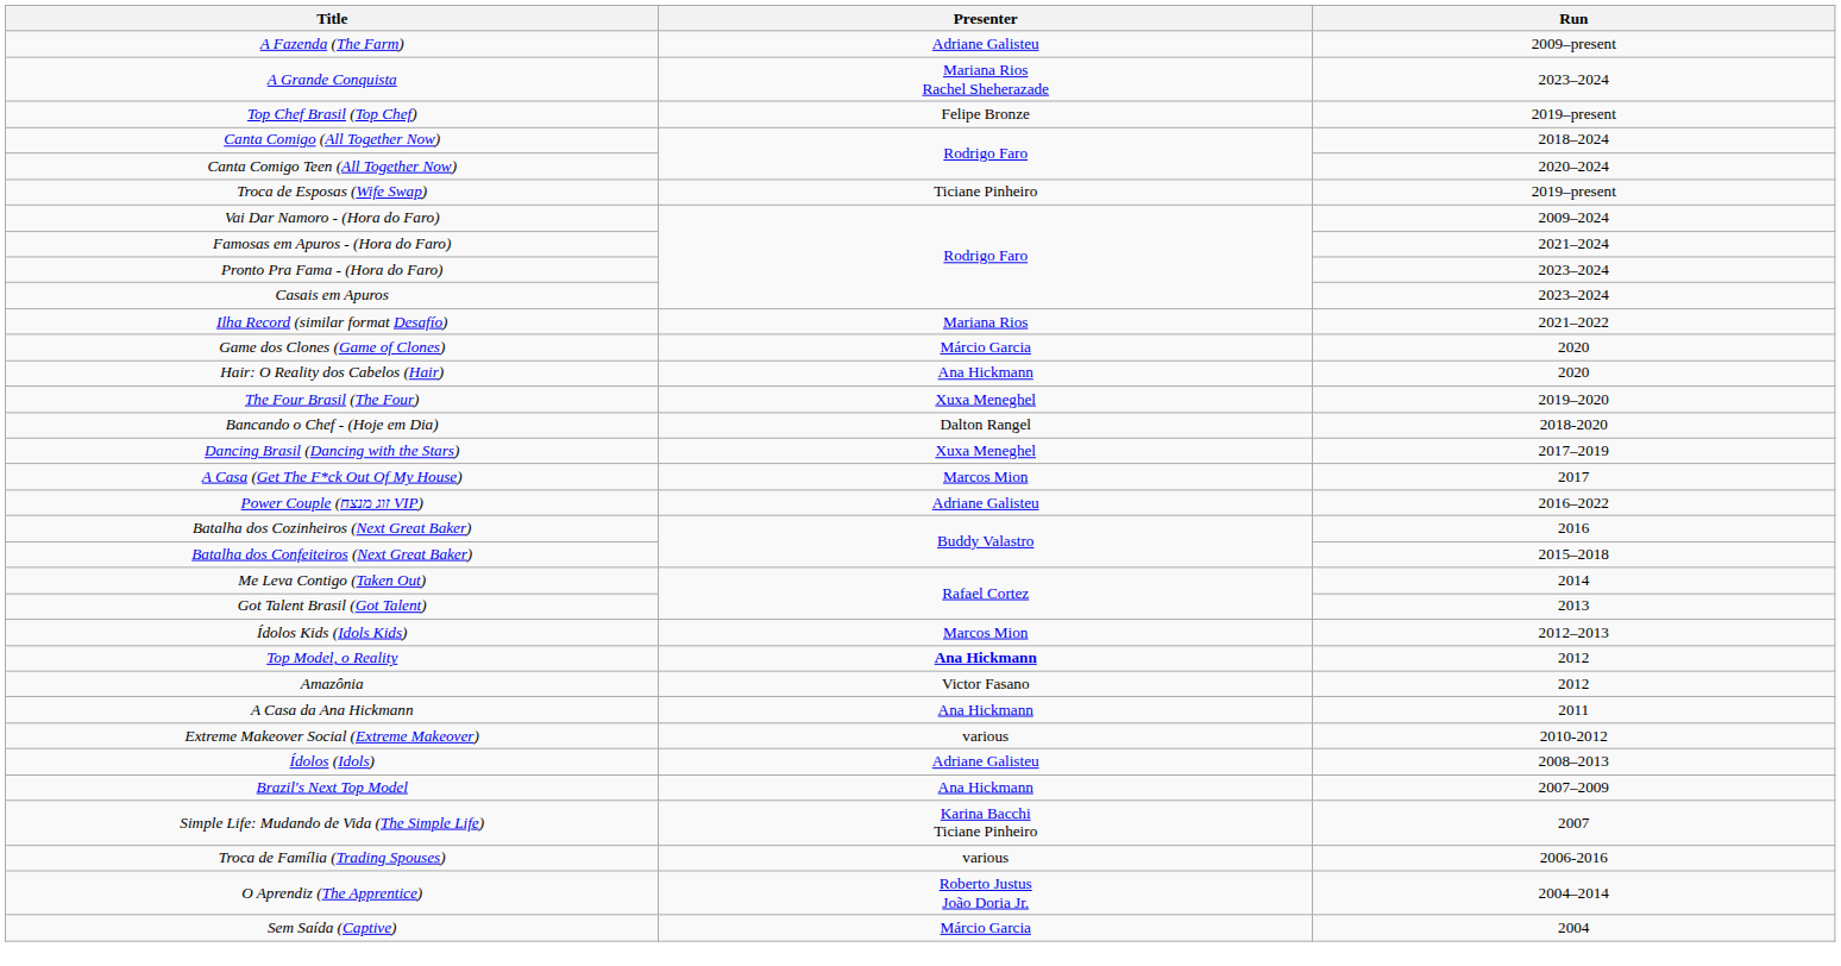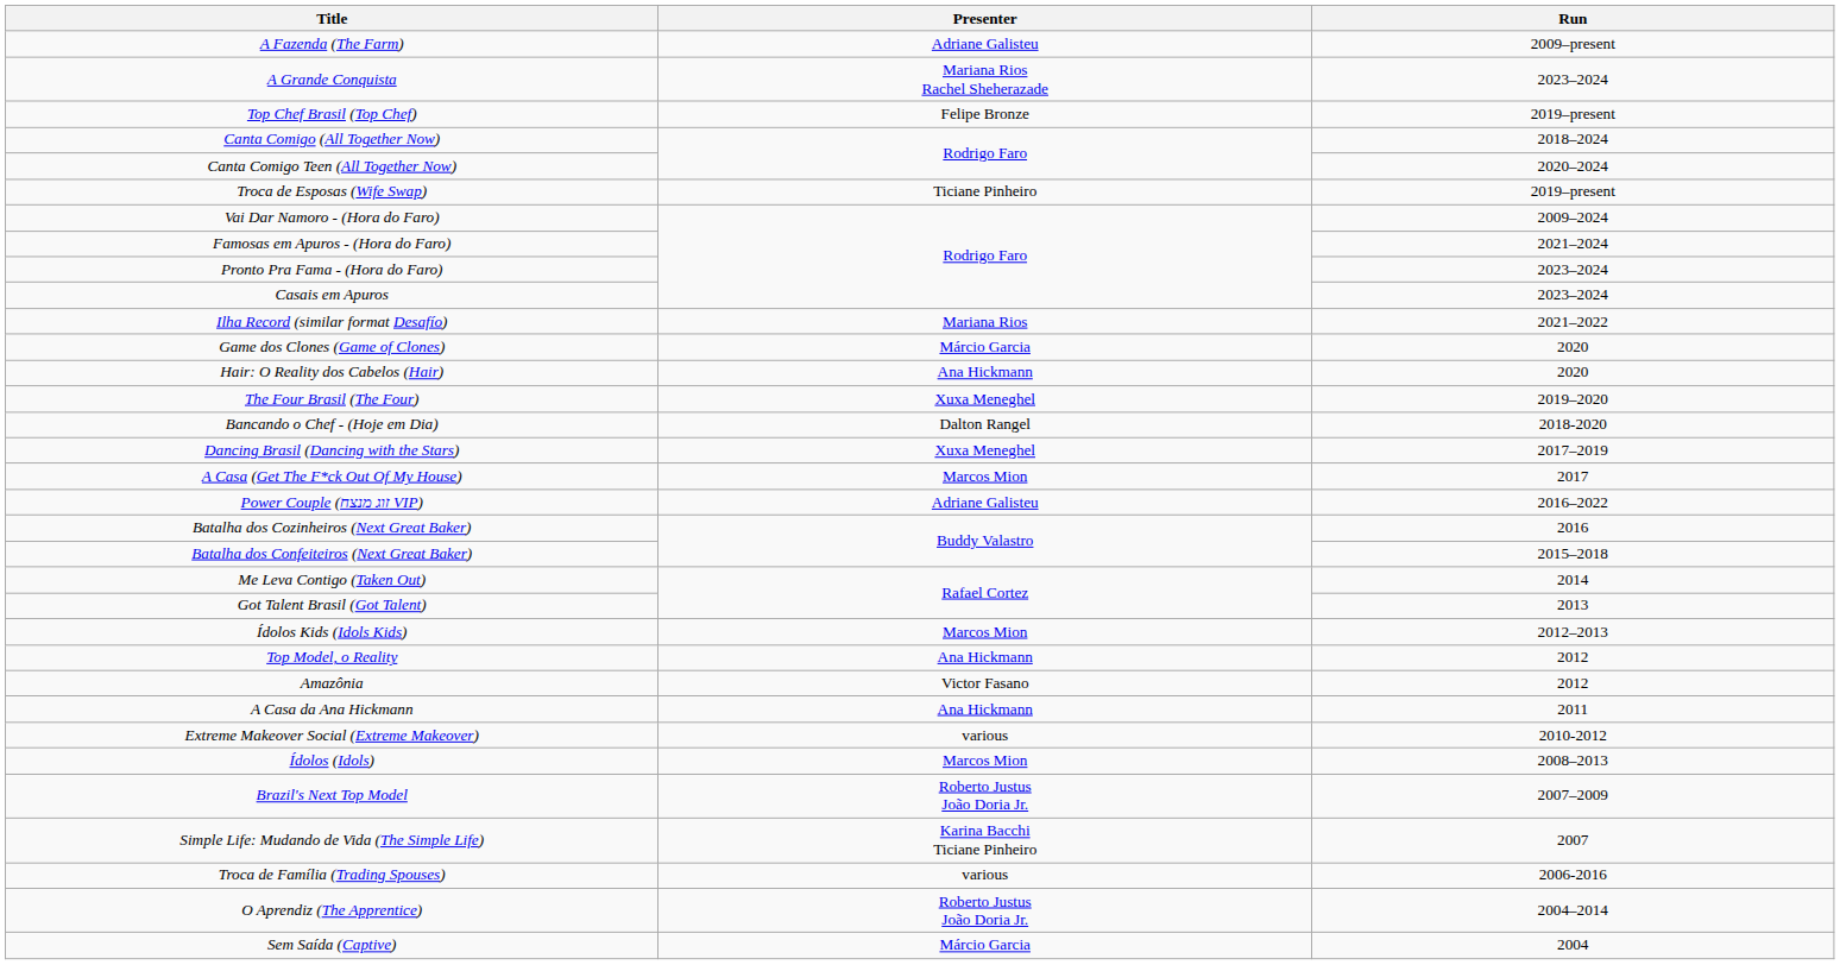 <table class="wikitable sortable" style="width:80%; font-size:85%;">
 <tr>
 <th style="width:25%;">Title</th>
 <th style="width:25%;">Presenter</th>
 <th style="width:20%;">Run</th>
 </tr>
 <tr align=center>
 <td><em><a href='#'>A Fazenda</a> (<a href='#'>The Farm</a>)</em></td>
 <td><a href='#'>Adriane Galisteu</a></td>
 <td>2009–present</td>
 </tr>
 <tr align=center>
 <td><em><a href='#'>A Grande Conquista</a></em></td>
 <td><a href='#'>Mariana Rios</a> <br> <a href='#'>Rachel Sheherazade</a></td>
 <td>2023–2024</td>
 </tr>
 <tr align=center>
 <td><em><a href='#'>Top Chef Brasil</a> (<a href='#'>Top Chef</a>)</em></td>
 <td>Felipe Bronze</td>
 <td>2019–present</td>
 </tr>
 <tr align=center>
 <td><em><a href='#'>Canta Comigo</a> (<a href='#'>All Together Now</a>)</em></td>
 <td rowspan="2"><a href='#'>Rodrigo Faro</a></td>
 <td>2018–2024</td>
 </tr>
 <tr align=center>
 <td><em>Canta Comigo Teen (<a href='#'>All Together Now</a>)</em></td>
 <td>2020–2024</td>
 </tr>
 <tr align=center>
 <td><em>Troca de Esposas (<a href='#'>Wife Swap</a>)</em></td>
 <td>Ticiane Pinheiro</td>
 <td>2019–present</td>
 </tr>
 <tr align=center>
 <td><em>Vai Dar Namoro</em> - <em>(Hora do Faro)</em></td>
 <td rowspan="4"><a href='#'>Rodrigo Faro</a></td>
 <td>2009–2024</td>
 </tr>
 <tr align=center>
 <td><em>Famosas em Apuros</em> - <em>(Hora do Faro)</em></td>
 <td>2021–2024</td>
 </tr>
 <tr align=center>
 <td><em>Pronto Pra Fama</em> - <em>(Hora do Faro)</em></td>
 <td>2023–2024</td>
 </tr>
 <tr align=center>
 <td><em>Casais em Apuros</em></td>
 <td>2023–2024</td>
 </tr>
 <tr align=center>
 <td><em><a href='#'>Ilha Record</a> (similar format <a href='#'>Desafío</a>)</em></td>
 <td><a href='#'>Mariana Rios</a></td>
 <td>2021–2022</td>
 </tr>
 <tr align=center>
 <td><em>Game dos Clones (<a href='#'>Game of Clones</a>)</em></td>
 <td><a href='#'>Márcio Garcia</a></td>
 <td>2020</td>
 </tr>
 <tr align=center>
 <td><em>Hair: O Reality dos Cabelos (<a href='#'>Hair</a>)</em></td>
 <td><a href='#'>Ana Hickmann</a></td>
 <td>2020</td>
 </tr>
 <tr align=center>
 <td><em><a href='#'>The Four Brasil</a> (<a href='#'>The Four</a>)</em></td>
 <td><a href='#'>Xuxa Meneghel</a></td>
 <td>2019–2020</td>
 </tr>
 <tr align=center>
 <td><em>Bancando o Chef</em> - <em>(Hoje em Dia)</em></td>
 <td>Dalton Rangel</td>
 <td>2018-2020</td>
 </tr>
 <tr align=center>
 <td><em><a href='#'>Dancing Brasil</a> (<a href='#'>Dancing with the Stars</a>)</em></td>
 <td><a href='#'>Xuxa Meneghel</a></td>
 <td>2017–2019</td>
 </tr>
 <tr align=center>
 <td><em><a href='#'>A Casa</a> (<a href='#'>Get The F*ck Out Of My House</a>)</em></td>
 <td><a href='#'>Marcos Mion</a></td>
 <td>2017</td>
 </tr>
 <tr align=center>
 <td><em><a href='#'>Power Couple</a> (<a href='#'>זוג מנצח VIP</a>)</em></td>
 <td><a href='#'>Adriane Galisteu</a></td>
 <td>2016–2022</td>
 </tr>
 <tr align=center>
 <td><em>Batalha dos Cozinheiros (<a href='#'>Next Great Baker</a>)</em></td>
 <td rowspan="2"><a href='#'>Buddy Valastro</a></td>
 <td>2016</td>
 </tr>
 <tr align=center>
 <td><em><a href='#'>Batalha dos Confeiteiros</a> (<a href='#'>Next Great Baker</a>)</em></td>
 <td>2015–2018</td>
 </tr>
 <tr align=center>
 <td><em>Me Leva Contigo (<a href='#'>Taken Out</a>)</em></td>
 <td rowspan="2"><a href='#'>Rafael Cortez</a></td>
 <td>2014</td>
 </tr>
 <tr align=center>
 <td><em>Got Talent Brasil (<a href='#'>Got Talent</a>)</em></td>
 <td>2013</td>
 </tr>
 <tr align=center>
 <td><em>Ídolos Kids (<a href='#'>Idols Kids</a>)</em></td>
 <td><a href='#'>Marcos Mion</a></td>
 <td>2012–2013</td>
 </tr>
 <tr align=center>
 <td><em><a href='#'>Top Model, o Reality</a></em></td>
-<td><strong><a href='#'>Ana Hickmann</a></strong></td>
+<td><a href='#'>Ana Hickmann</a></td>
 <td>2012</td>
 </tr>
 <tr align=center>
 <td><em>Amazônia</em></td>
 <td>Victor Fasano</td>
 <td>2012</td>
 </tr>
 <tr align=center>
 <td><em>A Casa da Ana Hickmann</em></td>
 <td><a href='#'>Ana Hickmann</a></td>
 <td>2011</td>
 </tr>
 <tr align=center>
 <td><em>Extreme Makeover Social (<a href='#'>Extreme Makeover</a>)</em></td>
 <td>various</td>
 <td>2010-2012</td>
 </tr>
 <tr align=center>
 <td><em><a href='#'>Ídolos</a> (<a href='#'>Idols</a>)</em></td>
-<td><a href='#'>Adriane Galisteu</a></td>
+<td><a href='#'>Marcos Mion</a></td>
 <td>2008–2013</td>
 </tr>
 <tr align=center>
 <td><em><a href='#'>Brazil's Next Top Model</a></em></td>
-<td><a href='#'>Ana Hickmann</a></td>
+<td><a href='#'>Roberto Justus</a> <br> <a href='#'>João Doria Jr.</a></td>
 <td>2007–2009</td>
 </tr>
 <tr align=center>
 <td><em>Simple Life: Mudando de Vida (<a href='#'>The Simple Life</a>)</em></td>
 <td><a href='#'>Karina Bacchi</a> <br> Ticiane Pinheiro</td>
 <td>2007</td>
 </tr>
 <tr align=center>
 <td><em>Troca de Família (<a href='#'>Trading Spouses</a>)</em></td>
 <td>various</td>
 <td>2006-2016</td>
 </tr>
 <tr align=center>
 <td><em>O Aprendiz (<a href='#'>The Apprentice</a>)</em></td>
 <td><a href='#'>Roberto Justus</a> <br> <a href='#'>João Doria Jr.</a></td>
 <td>2004–2014</td>
 </tr>
 <tr align=center>
 <td><em>Sem Saída (<a href='#'>Captive</a>)</em></td>
 <td><a href='#'>Márcio Garcia</a></td>
 <td>2004</td>
 </tr>
 </table>
